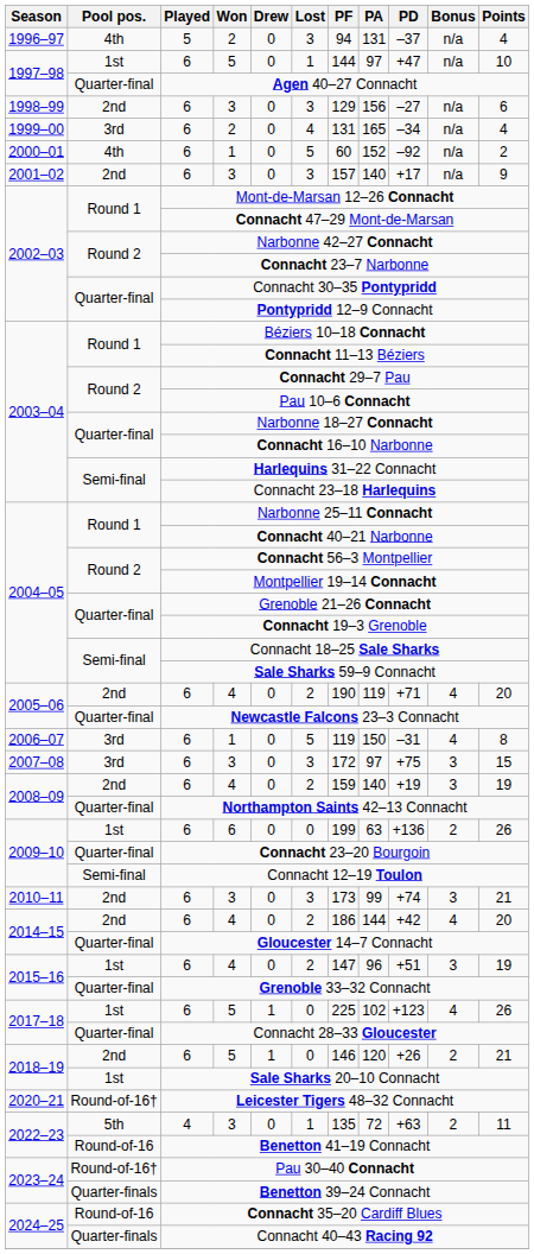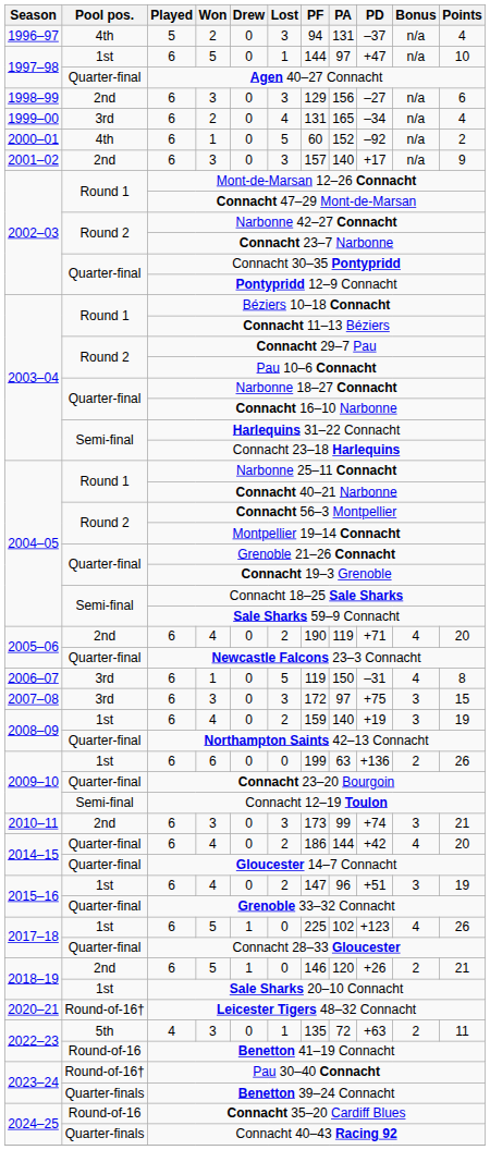 <table class="wikitable collapsible collapsed" style="text-align:center">
 <tr>
 <th>Season</th>
 <th>Pool pos.</th>
 <th>Played</th>
 <th>Won</th>
 <th>Drew</th>
 <th>Lost</th>
 <th>PF</th>
 <th>PA</th>
 <th>PD</th>
 <th>Bonus</th>
 <th>Points</th>
 </tr>
 <tr>
 <td><a href='#'>1996–97</a></td>
 <td>4th</td>
 <td>5</td>
 <td>2</td>
 <td>0</td>
 <td>3</td>
 <td>94</td>
 <td>131</td>
 <td>–37</td>
 <td>n/a</td>
 <td>4</td>
 </tr>
 <tr>
 <td rowspan=2><a href='#'>1997–98</a></td>
 <td>1st</td>
 <td>6</td>
 <td>5</td>
 <td>0</td>
 <td>1</td>
 <td>144</td>
 <td>97</td>
 <td>+47</td>
 <td>n/a</td>
 <td>10</td>
 </tr>
 <tr>
 <td>Quarter-final</td>
 <td colspan=9><strong><a href='#'>Agen</a></strong> 40–27 Connacht</td>
 </tr>
 <tr>
 <td><a href='#'>1998–99</a></td>
 <td>2nd</td>
 <td>6</td>
 <td>3</td>
 <td>0</td>
 <td>3</td>
 <td>129</td>
 <td>156</td>
 <td>–27</td>
 <td>n/a</td>
 <td>6</td>
 </tr>
 <tr>
 <td><a href='#'>1999–00</a></td>
 <td>3rd</td>
 <td>6</td>
 <td>2</td>
 <td>0</td>
 <td>4</td>
 <td>131</td>
 <td>165</td>
 <td>–34</td>
 <td>n/a</td>
 <td>4</td>
 </tr>
 <tr>
 <td><a href='#'>2000–01</a></td>
 <td>4th</td>
 <td>6</td>
 <td>1</td>
 <td>0</td>
 <td>5</td>
 <td>60</td>
 <td>152</td>
 <td>–92</td>
 <td>n/a</td>
 <td>2</td>
 </tr>
 <tr>
 <td><a href='#'>2001–02</a></td>
 <td>2nd</td>
 <td>6</td>
 <td>3</td>
 <td>0</td>
 <td>3</td>
 <td>157</td>
 <td>140</td>
 <td>+17</td>
 <td>n/a</td>
 <td>9</td>
 </tr>
 <tr>
 <td rowspan=6><a href='#'>2002–03</a></td>
 <td rowspan=2>Round 1</td>
 <td colspan=9><a href='#'>Mont-de-Marsan</a> 12–26 <strong>Connacht</strong></td>
 </tr>
 <tr>
 <td colspan=9><strong>Connacht</strong> 47–29 <a href='#'>Mont-de-Marsan</a></td>
 </tr>
 <tr>
 <td rowspan=2>Round 2</td>
 <td colspan=9><a href='#'>Narbonne</a> 42–27 <strong>Connacht</strong></td>
 </tr>
 <tr>
 <td colspan=9><strong>Connacht</strong> 23–7 <a href='#'>Narbonne</a></td>
 </tr>
 <tr>
 <td rowspan=2>Quarter-final</td>
 <td colspan=9>Connacht 30–35 <strong><a href='#'>Pontypridd</a></strong></td>
 </tr>
 <tr>
 <td colspan=9><strong><a href='#'>Pontypridd</a></strong> 12–9 Connacht</td>
 </tr>
 <tr>
 <td rowspan=8><a href='#'>2003–04</a></td>
 <td rowspan=2>Round 1</td>
 <td colspan=9><a href='#'>Béziers</a> 10–18 <strong>Connacht</strong></td>
 </tr>
 <tr>
 <td colspan=9><strong>Connacht</strong> 11–13 <a href='#'>Béziers</a></td>
 </tr>
 <tr>
 <td rowspan=2>Round 2</td>
 <td colspan=9><strong>Connacht</strong> 29–7 <a href='#'>Pau</a></td>
 </tr>
 <tr>
 <td colspan=9><a href='#'>Pau</a> 10–6 <strong>Connacht</strong></td>
 </tr>
 <tr>
 <td rowspan=2>Quarter-final</td>
 <td colspan=9><a href='#'>Narbonne</a> 18–27 <strong>Connacht</strong></td>
 </tr>
 <tr>
 <td colspan=9><strong>Connacht</strong> 16–10 <a href='#'>Narbonne</a></td>
 </tr>
 <tr>
 <td rowspan=2>Semi-final</td>
 <td colspan=9><strong><a href='#'>Harlequins</a></strong> 31–22 Connacht</td>
 </tr>
 <tr>
 <td colspan=9>Connacht 23–18 <strong><a href='#'>Harlequins</a></strong></td>
 </tr>
 <tr>
 <td rowspan=8><a href='#'>2004–05</a></td>
 <td rowspan=2>Round 1</td>
 <td colspan=9><a href='#'>Narbonne</a> 25–11 <strong>Connacht</strong></td>
 </tr>
 <tr>
 <td colspan=9><strong>Connacht</strong> 40–21 <a href='#'>Narbonne</a></td>
 </tr>
 <tr>
 <td rowspan=2>Round 2</td>
 <td colspan=9><strong>Connacht</strong> 56–3 <a href='#'>Montpellier</a></td>
 </tr>
 <tr>
 <td colspan=9><a href='#'>Montpellier</a> 19–14 <strong>Connacht</strong></td>
 </tr>
 <tr>
 <td rowspan=2>Quarter-final</td>
 <td colspan=9><a href='#'>Grenoble</a> 21–26 <strong>Connacht</strong></td>
 </tr>
 <tr>
 <td colspan=9><strong>Connacht</strong> 19–3 <a href='#'>Grenoble</a></td>
 </tr>
 <tr>
 <td rowspan=2>Semi-final</td>
 <td colspan=9>Connacht 18–25 <strong><a href='#'>Sale Sharks</a></strong></td>
 </tr>
 <tr>
 <td colspan=9><strong><a href='#'>Sale Sharks</a></strong> 59–9 Connacht</td>
 </tr>
 <tr>
 <td rowspan=2><a href='#'>2005–06</a></td>
 <td>2nd</td>
 <td>6</td>
 <td>4</td>
 <td>0</td>
 <td>2</td>
 <td>190</td>
 <td>119</td>
 <td>+71</td>
 <td>4</td>
 <td>20</td>
 </tr>
 <tr>
 <td>Quarter-final</td>
 <td colspan=9><strong><a href='#'>Newcastle Falcons</a></strong> 23–3 Connacht</td>
 </tr>
 <tr>
 <td><a href='#'>2006–07</a></td>
 <td>3rd</td>
 <td>6</td>
 <td>1</td>
 <td>0</td>
 <td>5</td>
 <td>119</td>
 <td>150</td>
 <td>–31</td>
 <td>4</td>
 <td>8</td>
 </tr>
 <tr>
 <td><a href='#'>2007–08</a></td>
 <td>3rd</td>
 <td>6</td>
 <td>3</td>
 <td>0</td>
 <td>3</td>
 <td>172</td>
 <td>97</td>
 <td>+75</td>
 <td>3</td>
 <td>15</td>
 </tr>
 <tr>
 <td rowspan=2><a href='#'>2008–09</a></td>
-<td>2nd</td>
+<td>1st</td>
 <td>6</td>
 <td>4</td>
 <td>0</td>
 <td>2</td>
 <td>159</td>
 <td>140</td>
 <td>+19</td>
 <td>3</td>
 <td>19</td>
 </tr>
 <tr>
 <td>Quarter-final</td>
 <td colspan=9><strong><a href='#'>Northampton Saints</a></strong> 42–13 Connacht</td>
 </tr>
 <tr>
 <td rowspan=3><a href='#'>2009–10</a></td>
 <td>1st</td>
 <td>6</td>
 <td>6</td>
 <td>0</td>
 <td>0</td>
 <td>199</td>
 <td>63</td>
 <td>+136</td>
 <td>2</td>
 <td>26</td>
 </tr>
 <tr>
 <td>Quarter-final</td>
 <td colspan=9><strong>Connacht</strong> 23–20 <a href='#'>Bourgoin</a></td>
 </tr>
 <tr>
 <td>Semi-final</td>
 <td colspan=9>Connacht 12–19 <strong><a href='#'>Toulon</a></strong></td>
 </tr>
 <tr>
 <td><a href='#'>2010–11</a></td>
 <td>2nd</td>
 <td>6</td>
 <td>3</td>
 <td>0</td>
 <td>3</td>
 <td>173</td>
 <td>99</td>
 <td>+74</td>
 <td>3</td>
 <td>21</td>
 </tr>
 <tr>
 <td rowspan=2><a href='#'>2014–15</a></td>
-<td>2nd</td>
+<td>Quarter-final</td>
 <td>6</td>
 <td>4</td>
 <td>0</td>
 <td>2</td>
 <td>186</td>
 <td>144</td>
 <td>+42</td>
 <td>4</td>
 <td>20</td>
 </tr>
 <tr>
 <td>Quarter-final</td>
 <td colspan=9><strong><a href='#'>Gloucester</a></strong> 14–7 Connacht</td>
 </tr>
 <tr>
 <td rowspan=2><a href='#'>2015–16</a></td>
 <td>1st</td>
 <td>6</td>
 <td>4</td>
 <td>0</td>
 <td>2</td>
 <td>147</td>
 <td>96</td>
 <td>+51</td>
 <td>3</td>
 <td>19</td>
 </tr>
 <tr>
 <td>Quarter-final</td>
 <td colspan=9><strong><a href='#'>Grenoble</a></strong> 33–32 Connacht</td>
 </tr>
 <tr>
 <td rowspan=2><a href='#'>2017–18</a></td>
 <td>1st</td>
 <td>6</td>
 <td>5</td>
 <td>1</td>
 <td>0</td>
 <td>225</td>
 <td>102</td>
 <td>+123</td>
 <td>4</td>
 <td>26</td>
 </tr>
 <tr>
 <td>Quarter-final</td>
 <td colspan=9>Connacht 28–33 <strong><a href='#'>Gloucester</a></strong></td>
 </tr>
 <tr>
 <td rowspan=2><a href='#'>2018–19</a></td>
 <td>2nd</td>
 <td>6</td>
 <td>5</td>
 <td>1</td>
 <td>0</td>
 <td>146</td>
 <td>120</td>
 <td>+26</td>
 <td>2</td>
 <td>21</td>
 </tr>
 <tr>
 <td>1st</td>
 <td colspan=9><strong><a href='#'>Sale Sharks</a></strong> 20–10 Connacht</td>
 </tr>
 <tr>
 <td><a href='#'>2020–21</a></td>
 <td>Round-of-16†</td>
 <td colspan=9><strong><a href='#'>Leicester Tigers</a></strong> 48–32 Connacht</td>
 </tr>
 <tr>
 <td rowspan=2><a href='#'>2022–23</a></td>
 <td>5th</td>
 <td>4</td>
 <td>3</td>
 <td>0</td>
 <td>1</td>
 <td>135</td>
 <td>72</td>
 <td>+63</td>
 <td>2</td>
 <td>11</td>
 </tr>
 <tr>
 <td>Round-of-16</td>
 <td colspan=9><strong><a href='#'>Benetton</a></strong> 41–19 Connacht</td>
 </tr>
 <tr>
 <td rowspan=2><a href='#'>2023–24</a></td>
 <td>Round-of-16†</td>
 <td colspan=9><a href='#'>Pau</a> 30–40 <strong>Connacht</strong></td>
 </tr>
 <tr>
 <td>Quarter-finals</td>
 <td colspan=9><strong><a href='#'>Benetton</a></strong> 39–24 Connacht</td>
 </tr>
 <tr>
 <td rowspan=2><a href='#'>2024–25</a></td>
 <td>Round-of-16</td>
 <td colspan=9><strong>Connacht</strong> 35–20 <a href='#'>Cardiff Blues</a></td>
 </tr>
 <tr>
 <td>Quarter-finals</td>
 <td colspan=9>Connacht 40–43 <strong><a href='#'>Racing 92</a></strong></td>
 </tr>
 <tr>
 </tr>
 </table>
